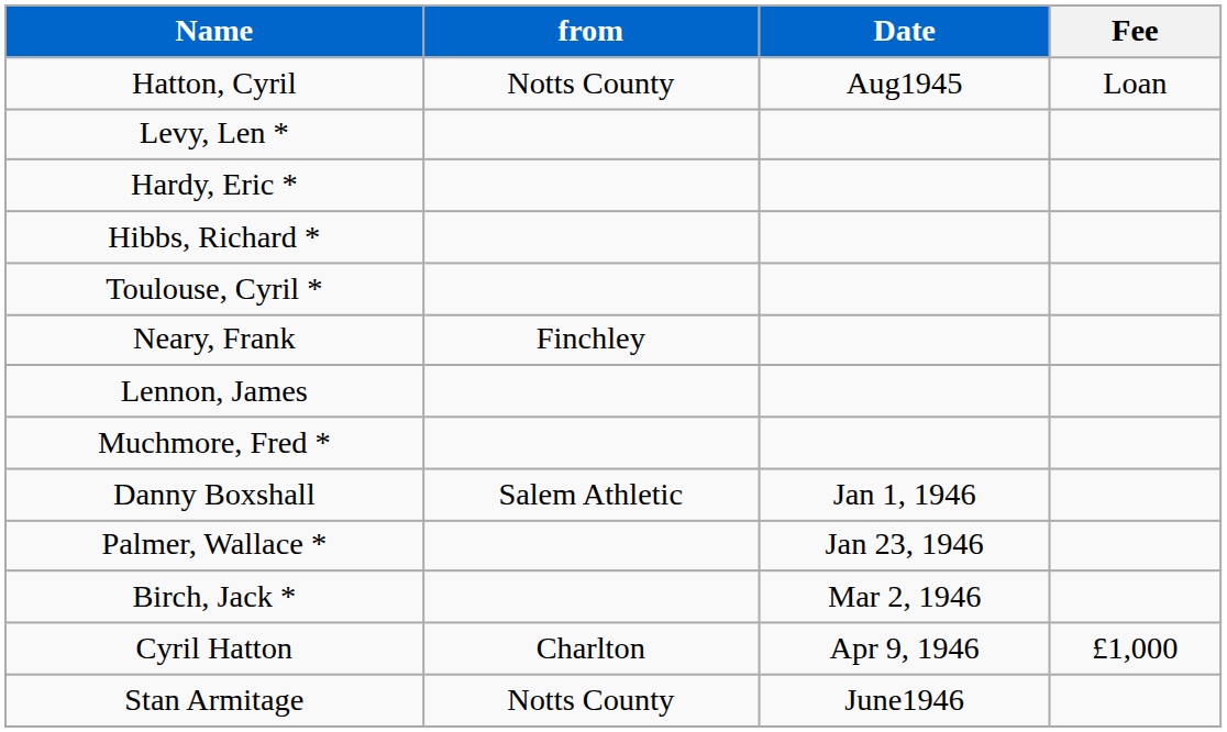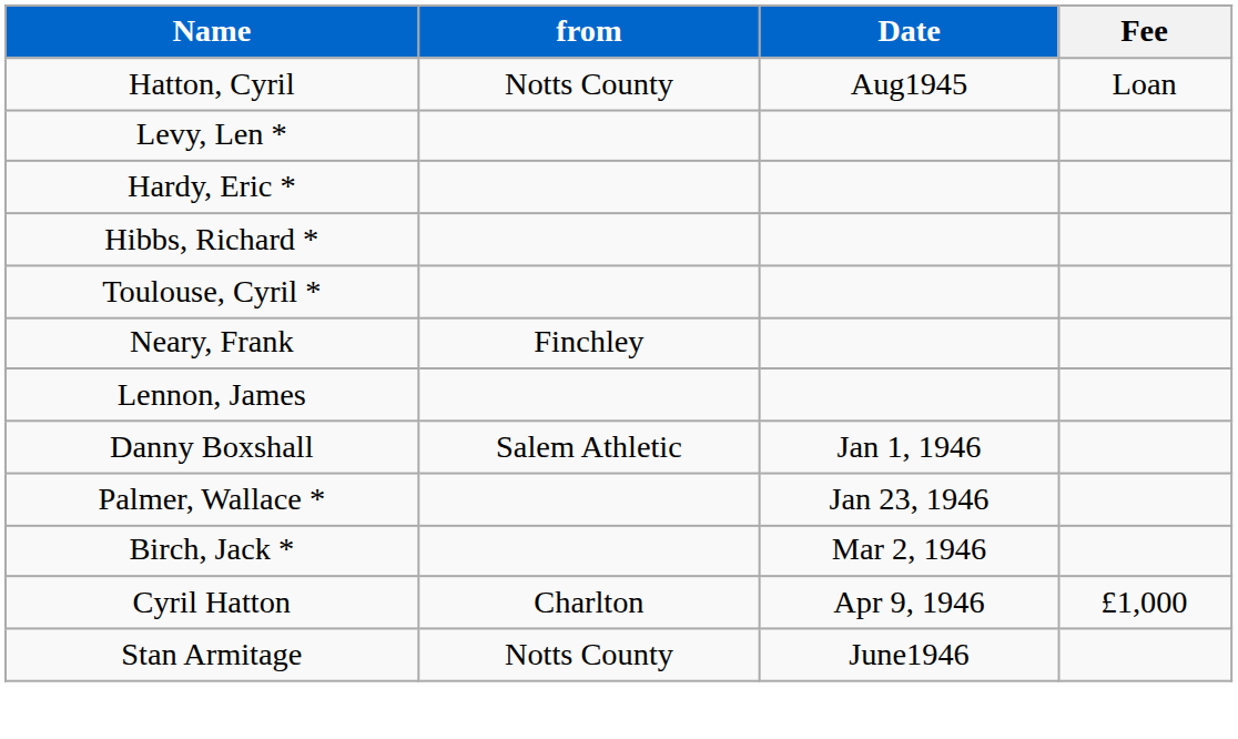 <table class="wikitable" style="text-align:center; font-size:90%; width:90%;">
 <tr>
 <th style="background:#0066CC; color:#FFFFFF; text-align:center;"><strong>Name</strong></th>
 <th style="background:#0066CC; color:#FFFFFF; text-align:center;">from</th>
 <th style="background:#0066CC; color:#FFFFFF; text-align:center;">Date</th>
 <th>Fee</th>
 </tr>
 <tr>
 <td>Hatton, Cyril</td>
 <td>Notts County</td>
 <td>Aug1945</td>
 <td>Loan</td>
 </tr>
 <tr>
 <td>Levy, Len *</td>
 <td></td>
 <td></td>
 <td></td>
 </tr>
 <tr>
 <td>Hardy, Eric *</td>
 <td></td>
 <td></td>
 <td></td>
 </tr>
 <tr>
 <td>Hibbs, Richard *</td>
 <td></td>
 <td></td>
 <td></td>
 </tr>
 <tr>
 <td>Toulouse, Cyril *</td>
 <td></td>
 <td></td>
 <td></td>
 </tr>
 <tr>
 <td>Neary, Frank</td>
 <td>Finchley</td>
 <td></td>
 <td></td>
 </tr>
 <tr>
 <td>Lennon, James</td>
 <td></td>
 <td></td>
 <td></td>
 </tr>
 <tr>
-<td>Muchmore, Fred *</td>
-<td></td>
-<td></td>
-<td></td>
-</tr>
-<tr>
 <td>Danny Boxshall</td>
 <td>Salem Athletic</td>
 <td>Jan 1, 1946</td>
 <td></td>
 </tr>
 <tr>
 <td>Palmer, Wallace *</td>
 <td></td>
 <td>Jan 23, 1946</td>
 <td></td>
 </tr>
 <tr>
 <td>Birch, Jack *</td>
 <td></td>
 <td>Mar 2, 1946</td>
 <td></td>
 </tr>
 <tr>
 <td>Cyril Hatton</td>
 <td>Charlton</td>
 <td>Apr 9, 1946</td>
 <td>£1,000</td>
 </tr>
 <tr>
 <td>Stan Armitage</td>
 <td>Notts County</td>
 <td>June1946</td>
 <td></td>
 </tr>
 </table>
